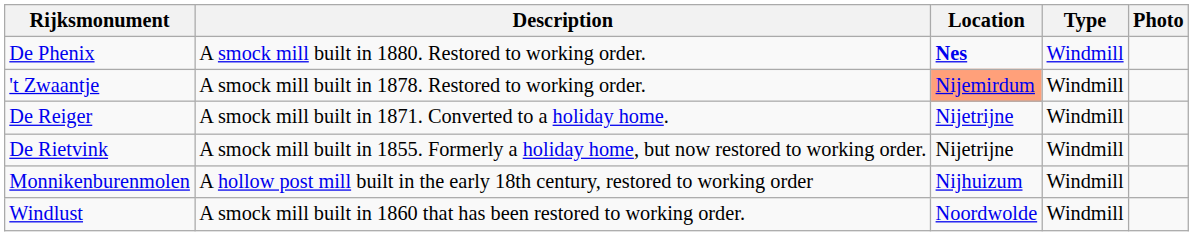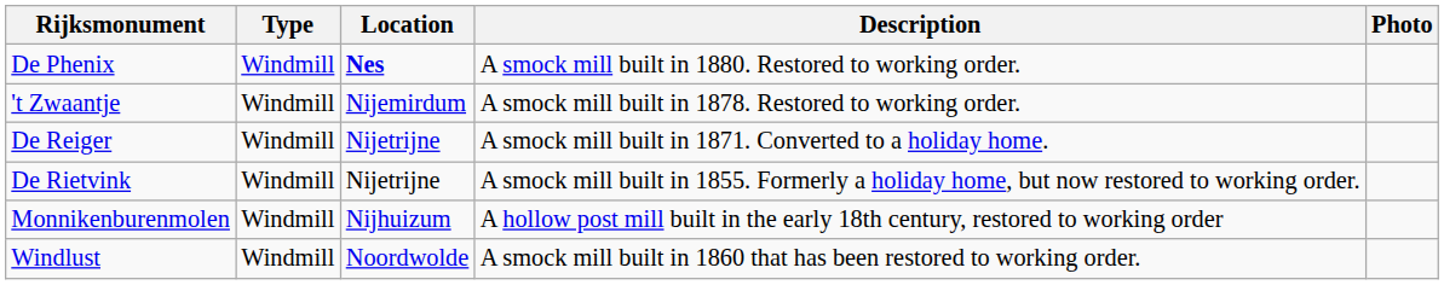 <table class="wikitable">
 <tr>
 <th>Rijksmonument</th>
+<th>Type</th>
+<th>Location</th>
 <th>Description</th>
-<th>Location</th>
-<th>Type</th>
 <th>Photo</th>
 </tr>
 <tr>
 <td><a href='#'>De Phenix</a><br></td>
+<td><a href='#'>Windmill</a></td>
+<td><strong><a href='#'>Nes</a></strong></td>
 <td>A <a href='#'>smock mill</a> built in 1880. Restored to working order.</td>
-<td><strong><a href='#'>Nes</a></strong></td>
-<td><a href='#'>Windmill</a></td>
 <td></td>
 </tr>
 <tr>
 <td><a href='#'>'t Zwaantje</a><br></td>
+<td>Windmill</td>
+<td><a href='#'>Nijemirdum</a></td>
 <td>A smock mill built in 1878. Restored to working order.</td>
-<td style="background: lightsalmon;"><a href='#'>Nijemirdum</a></td>
-<td>Windmill</td>
 <td></td>
 </tr>
 <tr>
 <td><a href='#'>De Reiger</a><br></td>
+<td>Windmill</td>
+<td><a href='#'>Nijetrijne</a></td>
 <td>A smock mill built in 1871. Converted to a <a href='#'>holiday home</a>.</td>
-<td><a href='#'>Nijetrijne</a></td>
-<td>Windmill</td>
 <td></td>
 </tr>
 <tr>
 <td><a href='#'>De Rietvink</a><br></td>
+<td>Windmill</td>
+<td>Nijetrijne</td>
 <td>A smock mill built in 1855. Formerly a <a href='#'>holiday home</a>, but now restored to working order.</td>
-<td>Nijetrijne</td>
-<td>Windmill</td>
 <td></td>
 </tr>
 <tr>
 <td><a href='#'>Monnikenburenmolen</a><br></td>
+<td>Windmill</td>
+<td><a href='#'>Nijhuizum</a></td>
 <td>A <a href='#'>hollow post mill</a> built in the early 18th century, restored to working order</td>
-<td><a href='#'>Nijhuizum</a></td>
-<td>Windmill</td>
 <td></td>
 </tr>
 <tr>
 <td><a href='#'>Windlust</a><br></td>
+<td>Windmill</td>
+<td><a href='#'>Noordwolde</a></td>
 <td>A smock mill built in 1860 that has been restored to working order.</td>
-<td><a href='#'>Noordwolde</a></td>
-<td>Windmill</td>
 <td></td>
 </tr>
 </table>
